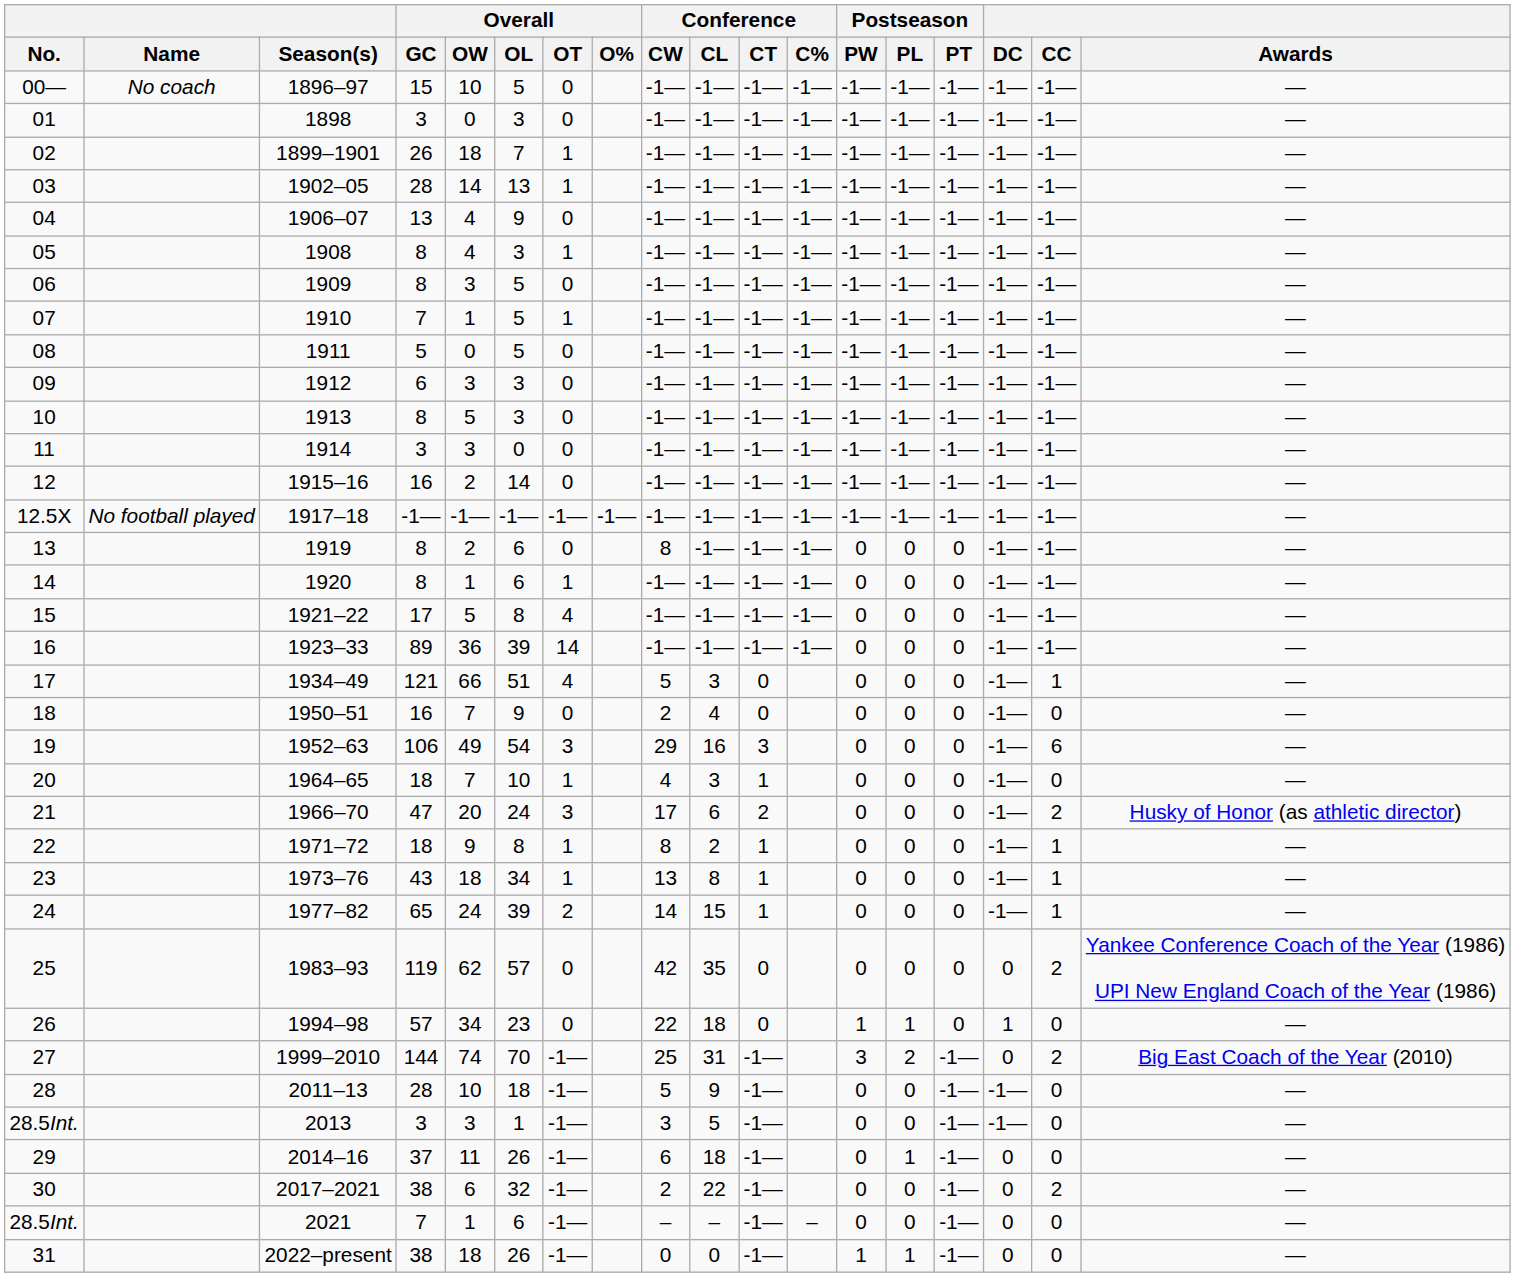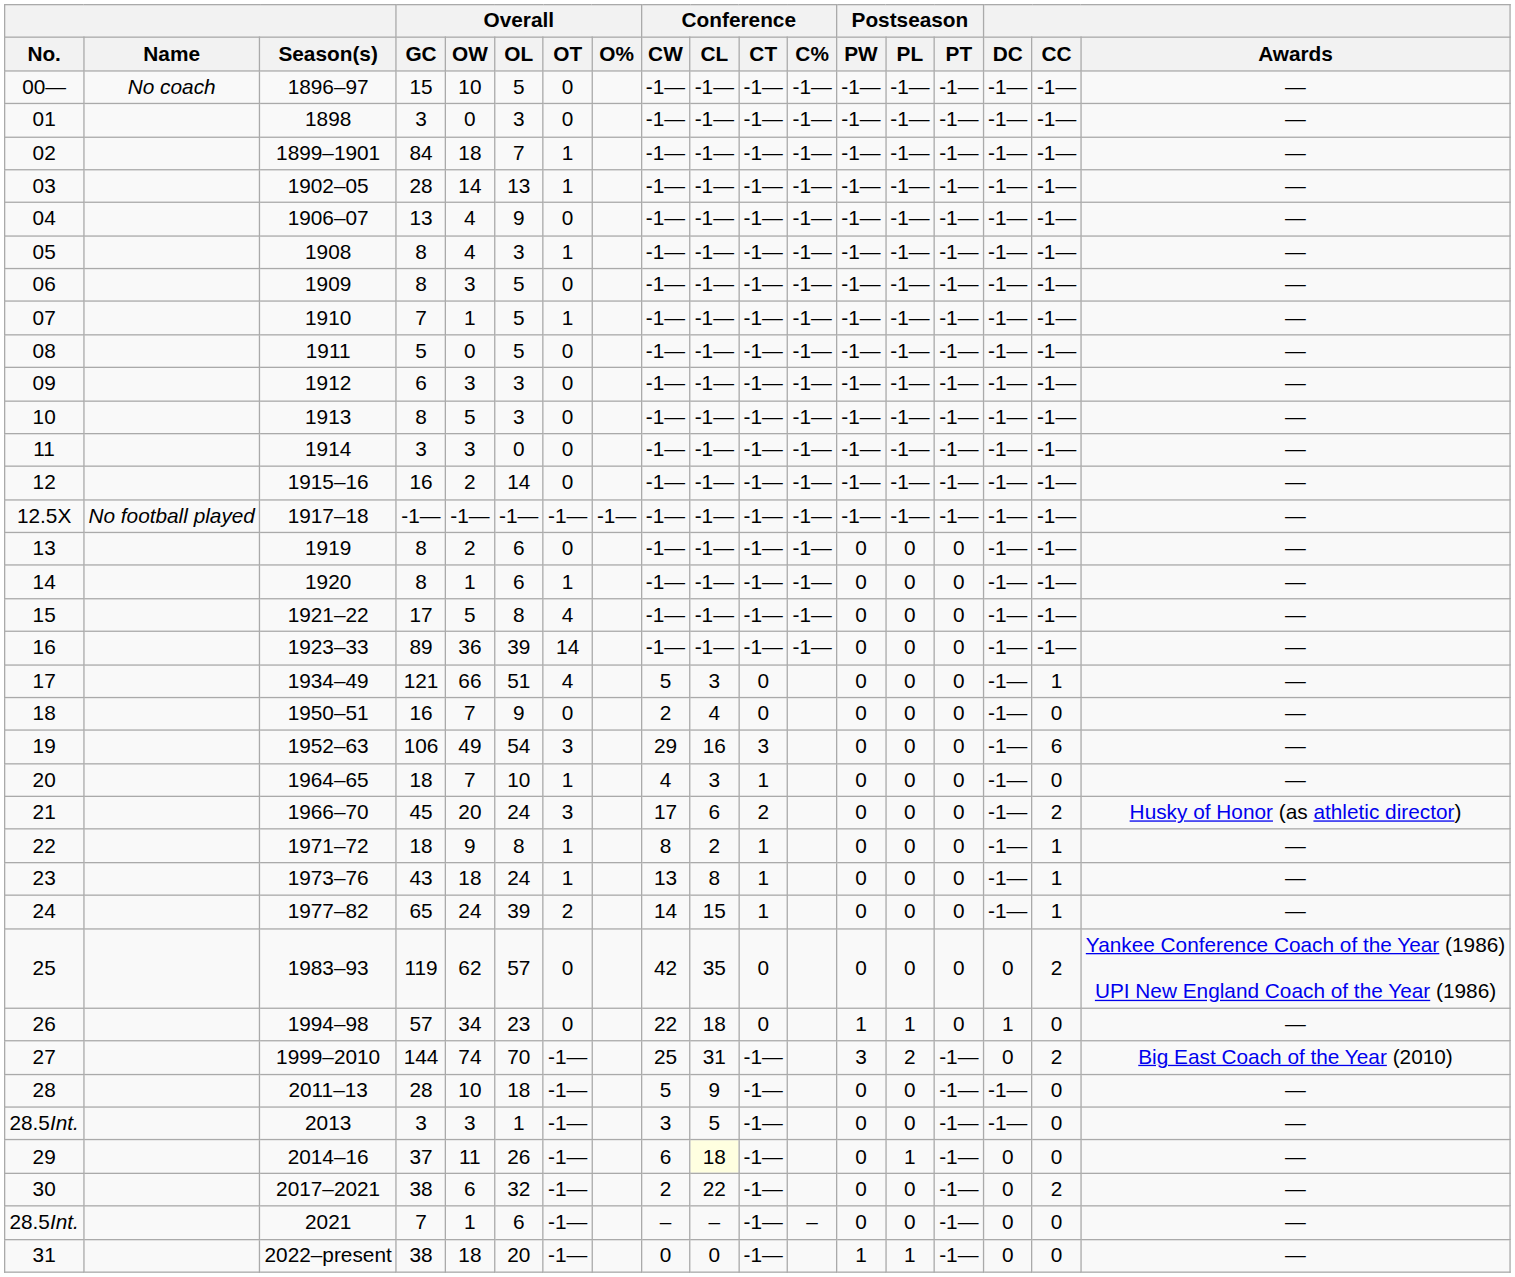 <table class="wikitable sortable" style="text-align:center">
 <tr>
 <th colspan=3> </th>
 <th colspan=5>Overall</th>
 <th colspan=4>Conference</th>
 <th colspan=3>Postseason</th>
 <th colspan=3> </th>
 </tr>
 <tr>
 <th scope="col">No.</th>
 <th scope="col">Name</th>
 <th scope="col">Season(s)</th>
 <th scope="col">GC</th>
 <th scope="col">OW</th>
 <th scope="col">OL</th>
 <th scope="col">OT</th>
 <th scope="col">O%</th>
 <th scope="col">CW</th>
 <th scope="col">CL</th>
 <th scope="col">CT</th>
 <th scope="col">C%</th>
 <th scope="col">PW</th>
 <th scope="col">PL</th>
 <th scope="col">PT</th>
 <th scope="col">DC</th>
 <th scope="col">CC</th>
 <th scope="col" class="unsortable">Awards</th>
 </tr>
 <tr>
 <td><span>00</span>—</td>
 <td><span></span><em>No coach</em></td>
 <td>1896–97</td>
 <td>15</td>
 <td>10</td>
 <td>5</td>
 <td>0</td>
 <td></td>
 <td><span>-1</span>—</td>
 <td><span>-1</span>—</td>
 <td><span>-1</span>—</td>
 <td><span>-1</span>—</td>
 <td><span>-1</span>—</td>
 <td><span>-1</span>—</td>
 <td><span>-1</span>—</td>
 <td><span>-1</span>—</td>
 <td><span>-1</span>—</td>
 <td>—</td>
 </tr>
 <tr>
 <td><span>0</span>1</td>
 <td></td>
 <td>1898</td>
 <td>3</td>
 <td>0</td>
 <td>3</td>
 <td>0</td>
 <td></td>
 <td><span>-1</span>—</td>
 <td><span>-1</span>—</td>
 <td><span>-1</span>—</td>
 <td><span>-1</span>—</td>
 <td><span>-1</span>—</td>
 <td><span>-1</span>—</td>
 <td><span>-1</span>—</td>
 <td><span>-1</span>—</td>
 <td><span>-1</span>—</td>
 <td>—</td>
 </tr>
 <tr>
 <td><span>0</span>2</td>
 <td></td>
 <td>1899–1901</td>
-<td>26</td>
+<td>84</td>
 <td>18</td>
 <td>7</td>
 <td>1</td>
 <td></td>
 <td><span>-1</span>—</td>
 <td><span>-1</span>—</td>
 <td><span>-1</span>—</td>
 <td><span>-1</span>—</td>
 <td><span>-1</span>—</td>
 <td><span>-1</span>—</td>
 <td><span>-1</span>—</td>
 <td><span>-1</span>—</td>
 <td><span>-1</span>—</td>
 <td>—</td>
 </tr>
 <tr>
 <td><span>0</span>3</td>
 <td></td>
 <td>1902–05</td>
 <td>28</td>
 <td>14</td>
 <td>13</td>
 <td>1</td>
 <td></td>
 <td><span>-1</span>—</td>
 <td><span>-1</span>—</td>
 <td><span>-1</span>—</td>
 <td><span>-1</span>—</td>
 <td><span>-1</span>—</td>
 <td><span>-1</span>—</td>
 <td><span>-1</span>—</td>
 <td><span>-1</span>—</td>
 <td><span>-1</span>—</td>
 <td>—</td>
 </tr>
 <tr>
 <td><span>0</span>4</td>
 <td></td>
 <td>1906–07</td>
 <td>13</td>
 <td>4</td>
 <td>9</td>
 <td>0</td>
 <td></td>
 <td><span>-1</span>—</td>
 <td><span>-1</span>—</td>
 <td><span>-1</span>—</td>
 <td><span>-1</span>—</td>
 <td><span>-1</span>—</td>
 <td><span>-1</span>—</td>
 <td><span>-1</span>—</td>
 <td><span>-1</span>—</td>
 <td><span>-1</span>—</td>
 <td>—</td>
 </tr>
 <tr>
 <td><span>0</span>5</td>
 <td></td>
 <td>1908</td>
 <td>8</td>
 <td>4</td>
 <td>3</td>
 <td>1</td>
 <td></td>
 <td><span>-1</span>—</td>
 <td><span>-1</span>—</td>
 <td><span>-1</span>—</td>
 <td><span>-1</span>—</td>
 <td><span>-1</span>—</td>
 <td><span>-1</span>—</td>
 <td><span>-1</span>—</td>
 <td><span>-1</span>—</td>
 <td><span>-1</span>—</td>
 <td>—</td>
 </tr>
 <tr>
 <td><span>0</span>6</td>
 <td></td>
 <td>1909</td>
 <td>8</td>
 <td>3</td>
 <td>5</td>
 <td>0</td>
 <td></td>
 <td><span>-1</span>—</td>
 <td><span>-1</span>—</td>
 <td><span>-1</span>—</td>
 <td><span>-1</span>—</td>
 <td><span>-1</span>—</td>
 <td><span>-1</span>—</td>
 <td><span>-1</span>—</td>
 <td><span>-1</span>—</td>
 <td><span>-1</span>—</td>
 <td>—</td>
 </tr>
 <tr>
 <td><span>0</span>7</td>
 <td></td>
 <td>1910</td>
 <td>7</td>
 <td>1</td>
 <td>5</td>
 <td>1</td>
 <td></td>
 <td><span>-1</span>—</td>
 <td><span>-1</span>—</td>
 <td><span>-1</span>—</td>
 <td><span>-1</span>—</td>
 <td><span>-1</span>—</td>
 <td><span>-1</span>—</td>
 <td><span>-1</span>—</td>
 <td><span>-1</span>—</td>
 <td><span>-1</span>—</td>
 <td>—</td>
 </tr>
 <tr>
 <td><span>0</span>8</td>
 <td></td>
 <td>1911</td>
 <td>5</td>
 <td>0</td>
 <td>5</td>
 <td>0</td>
 <td></td>
 <td><span>-1</span>—</td>
 <td><span>-1</span>—</td>
 <td><span>-1</span>—</td>
 <td><span>-1</span>—</td>
 <td><span>-1</span>—</td>
 <td><span>-1</span>—</td>
 <td><span>-1</span>—</td>
 <td><span>-1</span>—</td>
 <td><span>-1</span>—</td>
 <td>—</td>
 </tr>
 <tr>
 <td><span>0</span>9</td>
 <td></td>
 <td>1912</td>
 <td>6</td>
 <td>3</td>
 <td>3</td>
 <td>0</td>
 <td></td>
 <td><span>-1</span>—</td>
 <td><span>-1</span>—</td>
 <td><span>-1</span>—</td>
 <td><span>-1</span>—</td>
 <td><span>-1</span>—</td>
 <td><span>-1</span>—</td>
 <td><span>-1</span>—</td>
 <td><span>-1</span>—</td>
 <td><span>-1</span>—</td>
 <td>—</td>
 </tr>
 <tr>
 <td>10</td>
 <td></td>
 <td>1913</td>
 <td>8</td>
 <td>5</td>
 <td>3</td>
 <td>0</td>
 <td></td>
 <td><span>-1</span>—</td>
 <td><span>-1</span>—</td>
 <td><span>-1</span>—</td>
 <td><span>-1</span>—</td>
 <td><span>-1</span>—</td>
 <td><span>-1</span>—</td>
 <td><span>-1</span>—</td>
 <td><span>-1</span>—</td>
 <td><span>-1</span>—</td>
 <td>—</td>
 </tr>
 <tr>
 <td>11</td>
 <td></td>
 <td>1914</td>
 <td>3</td>
 <td>3</td>
 <td>0</td>
 <td>0</td>
 <td></td>
 <td><span>-1</span>—</td>
 <td><span>-1</span>—</td>
 <td><span>-1</span>—</td>
 <td><span>-1</span>—</td>
 <td><span>-1</span>—</td>
 <td><span>-1</span>—</td>
 <td><span>-1</span>—</td>
 <td><span>-1</span>—</td>
 <td><span>-1</span>—</td>
 <td>—</td>
 </tr>
 <tr>
 <td>12</td>
 <td></td>
 <td>1915–16</td>
 <td>16</td>
 <td>2</td>
 <td>14</td>
 <td>0</td>
 <td></td>
 <td><span>-1</span>—</td>
 <td><span>-1</span>—</td>
 <td><span>-1</span>—</td>
 <td><span>-1</span>—</td>
 <td><span>-1</span>—</td>
 <td><span>-1</span>—</td>
 <td><span>-1</span>—</td>
 <td><span>-1</span>—</td>
 <td><span>-1</span>—</td>
 <td>—</td>
 </tr>
 <tr>
 <td><span>12.5</span>X</td>
 <td><span></span><em>No football played</em></td>
 <td>1917–18</td>
 <td><span>-1</span>—</td>
 <td><span>-1</span>—</td>
 <td><span>-1</span>—</td>
 <td><span>-1</span>—</td>
 <td><span>-1</span>—</td>
 <td><span>-1</span>—</td>
 <td><span>-1</span>—</td>
 <td><span>-1</span>—</td>
 <td><span>-1</span>—</td>
 <td><span>-1</span>—</td>
 <td><span>-1</span>—</td>
 <td><span>-1</span>—</td>
 <td><span>-1</span>—</td>
 <td><span>-1</span>—</td>
 <td>—</td>
 </tr>
 <tr>
 <td>13</td>
 <td></td>
 <td>1919</td>
 <td>8</td>
 <td>2</td>
 <td>6</td>
 <td>0</td>
 <td></td>
-<td>8</td>
+<td><span>-1</span>—</td>
 <td><span>-1</span>—</td>
 <td><span>-1</span>—</td>
 <td><span>-1</span>—</td>
 <td>0</td>
 <td>0</td>
 <td>0</td>
 <td><span>-1</span>—</td>
 <td><span>-1</span>—</td>
 <td>—</td>
 </tr>
 <tr>
 <td>14</td>
 <td></td>
 <td>1920</td>
 <td>8</td>
 <td>1</td>
 <td>6</td>
 <td>1</td>
 <td></td>
 <td><span>-1</span>—</td>
 <td><span>-1</span>—</td>
 <td><span>-1</span>—</td>
 <td><span>-1</span>—</td>
 <td>0</td>
 <td>0</td>
 <td>0</td>
 <td><span>-1</span>—</td>
 <td><span>-1</span>—</td>
 <td>—</td>
 </tr>
 <tr>
 <td>15</td>
 <td></td>
 <td>1921–22</td>
 <td>17</td>
 <td>5</td>
 <td>8</td>
 <td>4</td>
 <td></td>
 <td><span>-1</span>—</td>
 <td><span>-1</span>—</td>
 <td><span>-1</span>—</td>
 <td><span>-1</span>—</td>
 <td>0</td>
 <td>0</td>
 <td>0</td>
 <td><span>-1</span>—</td>
 <td><span>-1</span>—</td>
 <td>—</td>
 </tr>
 <tr>
 <td>16</td>
 <td></td>
 <td>1923–33</td>
 <td>89</td>
 <td>36</td>
 <td>39</td>
 <td>14</td>
 <td></td>
 <td><span>-1</span>—</td>
 <td><span>-1</span>—</td>
 <td><span>-1</span>—</td>
 <td><span>-1</span>—</td>
 <td>0</td>
 <td>0</td>
 <td>0</td>
 <td><span>-1</span>—</td>
 <td><span>-1</span>—</td>
 <td>—</td>
 </tr>
 <tr>
 <td>17</td>
 <td></td>
 <td>1934–49</td>
 <td>121</td>
 <td>66</td>
 <td>51</td>
 <td>4</td>
 <td></td>
 <td>5</td>
 <td>3</td>
 <td>0</td>
 <td></td>
 <td>0</td>
 <td>0</td>
 <td>0</td>
 <td><span>-1</span>—</td>
 <td>1</td>
 <td>—</td>
 </tr>
 <tr>
 <td>18</td>
 <td></td>
 <td>1950–51</td>
 <td>16</td>
 <td>7</td>
 <td>9</td>
 <td>0</td>
 <td></td>
 <td>2</td>
 <td>4</td>
 <td>0</td>
 <td></td>
 <td>0</td>
 <td>0</td>
 <td>0</td>
 <td><span>-1</span>—</td>
 <td>0</td>
 <td>—</td>
 </tr>
 <tr>
 <td>19</td>
 <td></td>
 <td>1952–63</td>
 <td>106</td>
 <td>49</td>
 <td>54</td>
 <td>3</td>
 <td></td>
 <td>29</td>
 <td>16</td>
 <td>3</td>
 <td></td>
 <td>0</td>
 <td>0</td>
 <td>0</td>
 <td><span>-1</span>—</td>
 <td>6</td>
 <td>—</td>
 </tr>
 <tr>
 <td>20</td>
 <td></td>
 <td>1964–65</td>
 <td>18</td>
 <td>7</td>
 <td>10</td>
 <td>1</td>
 <td></td>
 <td>4</td>
 <td>3</td>
 <td>1</td>
 <td></td>
 <td>0</td>
 <td>0</td>
 <td>0</td>
 <td><span>-1</span>—</td>
 <td>0</td>
 <td>—</td>
 </tr>
 <tr>
 <td>21</td>
 <td></td>
 <td>1966–70</td>
-<td>47</td>
+<td>45</td>
 <td>20</td>
 <td>24</td>
 <td>3</td>
 <td></td>
 <td>17</td>
 <td>6</td>
 <td>2</td>
 <td></td>
 <td>0</td>
 <td>0</td>
 <td>0</td>
 <td><span>-1</span>—</td>
 <td>2</td>
 <td><a href='#'>Husky of Honor</a> (as <a href='#'>athletic director</a>)</td>
 </tr>
 <tr>
 <td>22</td>
 <td></td>
 <td>1971–72</td>
 <td>18</td>
 <td>9</td>
 <td>8</td>
 <td>1</td>
 <td></td>
 <td>8</td>
 <td>2</td>
 <td>1</td>
 <td></td>
 <td>0</td>
 <td>0</td>
 <td>0</td>
 <td><span>-1</span>—</td>
 <td>1</td>
 <td>—</td>
 </tr>
 <tr>
 <td>23</td>
 <td></td>
 <td>1973–76</td>
 <td>43</td>
 <td>18</td>
-<td>34</td>
+<td>24</td>
 <td>1</td>
 <td></td>
 <td>13</td>
 <td>8</td>
 <td>1</td>
 <td></td>
 <td>0</td>
 <td>0</td>
 <td>0</td>
 <td><span>-1</span>—</td>
 <td>1</td>
 <td>—</td>
 </tr>
 <tr>
 <td>24</td>
 <td></td>
 <td>1977–82</td>
 <td>65</td>
 <td>24</td>
 <td>39</td>
 <td>2</td>
 <td></td>
 <td>14</td>
 <td>15</td>
 <td>1</td>
 <td></td>
 <td>0</td>
 <td>0</td>
 <td>0</td>
 <td><span>-1</span>—</td>
 <td>1</td>
 <td>—</td>
 </tr>
 <tr>
 <td>25</td>
 <td></td>
 <td>1983–93</td>
 <td>119</td>
 <td>62</td>
 <td>57</td>
 <td>0</td>
 <td></td>
 <td>42</td>
 <td>35</td>
 <td>0</td>
 <td></td>
 <td>0</td>
 <td>0</td>
 <td>0</td>
 <td>0</td>
 <td>2</td>
 <td><a href='#'>Yankee Conference Coach of the Year</a> (1986)<br><br><a href='#'>UPI New England Coach of the Year</a> (1986)</td>
 </tr>
 <tr>
 <td>26</td>
 <td></td>
 <td>1994–98</td>
 <td>57</td>
 <td>34</td>
 <td>23</td>
 <td>0</td>
 <td></td>
 <td>22</td>
 <td>18</td>
 <td>0</td>
 <td></td>
 <td>1</td>
 <td>1</td>
 <td>0</td>
 <td>1</td>
 <td>0</td>
 <td>—</td>
 </tr>
 <tr>
 <td>27</td>
 <td></td>
 <td>1999–2010</td>
 <td>144</td>
 <td>74</td>
 <td>70</td>
 <td><span>-1</span>—</td>
 <td></td>
 <td>25</td>
 <td>31</td>
 <td><span>-1</span>—</td>
 <td></td>
 <td>3</td>
 <td>2</td>
 <td><span>-1</span>—</td>
 <td>0</td>
 <td>2</td>
 <td><a href='#'>Big East Coach of the Year</a> (2010)</td>
 </tr>
 <tr>
 <td>28</td>
 <td></td>
 <td>2011–13</td>
 <td>28</td>
 <td>10</td>
 <td>18</td>
 <td><span>-1</span>—</td>
 <td></td>
 <td>5</td>
 <td>9</td>
 <td><span>-1</span>—</td>
 <td></td>
 <td>0</td>
 <td>0</td>
 <td><span>-1</span>—</td>
 <td><span>-1</span>—</td>
 <td>0</td>
 <td>—</td>
 </tr>
 <tr>
 <td><span>28.5</span><em>Int.</em></td>
 <td></td>
 <td>2013</td>
 <td>3</td>
 <td>3</td>
 <td>1</td>
 <td><span>-1</span>—</td>
 <td></td>
 <td>3</td>
 <td>5</td>
 <td><span>-1</span>—</td>
 <td></td>
 <td>0</td>
 <td>0</td>
 <td><span>-1</span>—</td>
 <td><span>-1</span>—</td>
 <td>0</td>
 <td>—</td>
 </tr>
 <tr>
 <td>29</td>
 <td></td>
 <td>2014–16</td>
 <td>37</td>
 <td>11</td>
 <td>26</td>
 <td><span>-1</span>—</td>
 <td></td>
 <td>6</td>
-<td>18</td>
+<td style="background: lightyellow;">18</td>
 <td><span>-1</span>—</td>
 <td></td>
 <td>0</td>
 <td>1</td>
 <td><span>-1</span>—</td>
 <td>0</td>
 <td>0</td>
 <td>—</td>
 </tr>
 <tr>
 <td>30</td>
 <td></td>
 <td>2017–2021</td>
 <td>38</td>
 <td>6</td>
 <td>32</td>
 <td><span>-1</span>—</td>
 <td></td>
 <td>2</td>
 <td>22</td>
 <td><span>-1</span>—</td>
 <td></td>
 <td>0</td>
 <td>0</td>
 <td><span>-1</span>—</td>
 <td>0</td>
 <td>2</td>
 <td>—</td>
 </tr>
 <tr>
 <td><span>28.5</span><em>Int.</em></td>
 <td></td>
 <td>2021</td>
 <td>7</td>
 <td>1</td>
 <td>6</td>
 <td><span>-1</span>—</td>
 <td></td>
 <td>–</td>
 <td>–</td>
 <td><span>-1</span>—</td>
 <td>–</td>
 <td>0</td>
 <td>0</td>
 <td><span>-1</span>—</td>
 <td>0</td>
 <td>0</td>
 <td>—</td>
 </tr>
 <tr>
 <td>31</td>
 <td></td>
 <td>2022–present</td>
 <td>38</td>
 <td>18</td>
-<td>26</td>
+<td>20</td>
 <td><span>-1</span>—</td>
 <td></td>
 <td>0</td>
 <td>0</td>
 <td><span>-1</span>—</td>
 <td></td>
 <td>1</td>
 <td>1</td>
 <td><span>-1</span>—</td>
 <td>0</td>
 <td>0</td>
 <td>—</td>
 </tr>
 </table>
